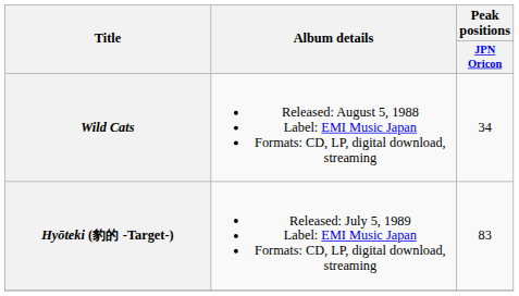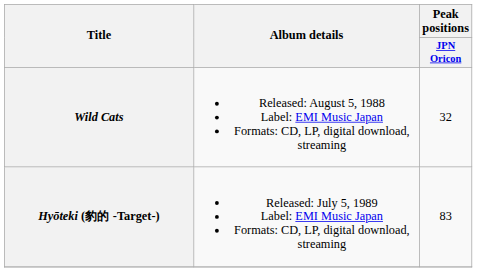 <table class="wikitable plainrowheaders" style="text-align:center;">
 <tr>
 <th style="width:15em;" rowspan="2">Title</th>
 <th style="width:18em;" rowspan="2">Album details</th>
 <th colspan="1">Peak positions</th>
 </tr>
 <tr>
 <th style="width:3em;font-size:85%"><a href='#'>JPN<br>Oricon</a><br></th>
 </tr>
 <tr>
 <th scope="row"><em>Wild Cats</em></th>
 <td><br><ul><li>Released: August 5, 1988</li><li>Label: <a href='#'>EMI Music Japan</a></li><li>Formats: CD, LP, digital download, streaming</li></ul></td>
-<td>34</td>
+<td>32</td>
 </tr>
 <tr>
 <th scope="row"><em>Hyōteki</em> (豹的 -Target-)</th>
 <td><br><ul><li>Released: July 5, 1989</li><li>Label: <a href='#'>EMI Music Japan</a></li><li>Formats: CD, LP, digital download, streaming</li></ul></td>
 <td>83</td>
 </tr>
 <tr>
 </tr>
 </table>
